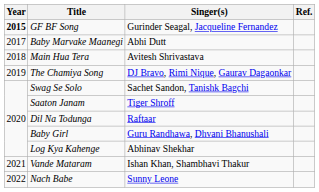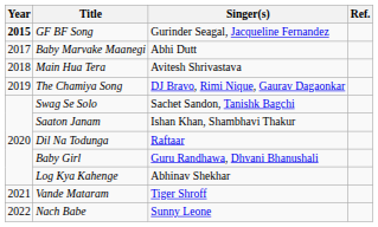 <table class="wikitable">
 <tr>
 <th>Year</th>
 <th>Title</th>
 <th>Singer(s)</th>
 <th>Ref.</th>
 </tr>
 <tr>
 <td><strong>2015</strong></td>
 <td><em>GF BF Song</em></td>
 <td>Gurinder Seagal, <a href='#'>Jacqueline Fernandez</a></td>
 <td></td>
 </tr>
 <tr>
 <td>2017</td>
 <td><em>Baby Marvake Maanegi</em></td>
 <td>Abhi Dutt</td>
 <td></td>
 </tr>
 <tr>
 <td>2018</td>
 <td><em>Main Hua Tera</em></td>
 <td>Avitesh Shrivastava</td>
 <td></td>
 </tr>
 <tr>
 <td>2019</td>
 <td><em>The Chamiya Song</em></td>
 <td><a href='#'>DJ Bravo</a>, <a href='#'>Rimi Nique</a>, <a href='#'>Gaurav Dagaonkar</a></td>
 <td></td>
 </tr>
 <tr>
 <td rowspan=5>2020</td>
 <td><em>Swag Se Solo</em></td>
 <td>Sachet Sandon, <a href='#'>Tanishk Bagchi</a></td>
 <td></td>
 </tr>
 <tr>
 <td><em>Saaton Janam</em></td>
-<td><a href='#'>Tiger Shroff</a></td>
+<td>Ishan Khan, Shambhavi Thakur</td>
 <td></td>
 </tr>
 <tr>
 <td><em>Dil Na Todunga</em></td>
 <td><a href='#'>Raftaar</a></td>
 <td></td>
 </tr>
 <tr>
 <td><em>Baby Girl</em></td>
 <td><a href='#'>Guru Randhawa</a>, <a href='#'>Dhvani Bhanushali</a></td>
 <td></td>
 </tr>
 <tr>
 <td><em>Log Kya Kahenge</em></td>
 <td>Abhinav Shekhar</td>
 <td></td>
 </tr>
 <tr>
 <td>2021</td>
 <td><em>Vande Mataram</em></td>
-<td>Ishan Khan, Shambhavi Thakur</td>
+<td><a href='#'>Tiger Shroff</a></td>
 <td></td>
 </tr>
 <tr>
 <td>2022</td>
 <td><em>Nach Babe</em></td>
 <td><a href='#'>Sunny Leone</a></td>
 <td></td>
 </tr>
 </table>
